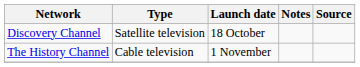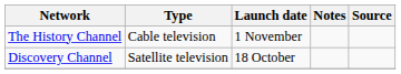 <table class="wikitable sortable">
 <tr>
 <th>Network</th>
 <th>Type</th>
 <th>Launch date</th>
 <th>Notes</th>
 <th>Source</th>
 </tr>
 <tr>
+<td><a href='#'>The History Channel</a></td>
+<td>Cable television</td>
+<td>1 November</td>
+<td></td>
+<td></td>
+</tr>
+<tr>
 <td><a href='#'>Discovery Channel</a></td>
 <td>Satellite television</td>
 <td>18 October</td>
 <td></td>
 <td></td>
 </tr>
 <tr>
-<td><a href='#'>The History Channel</a></td>
-<td>Cable television</td>
-<td>1 November</td>
-<td></td>
-<td></td>
-</tr>
-<tr>
 </tr>
 </table>
